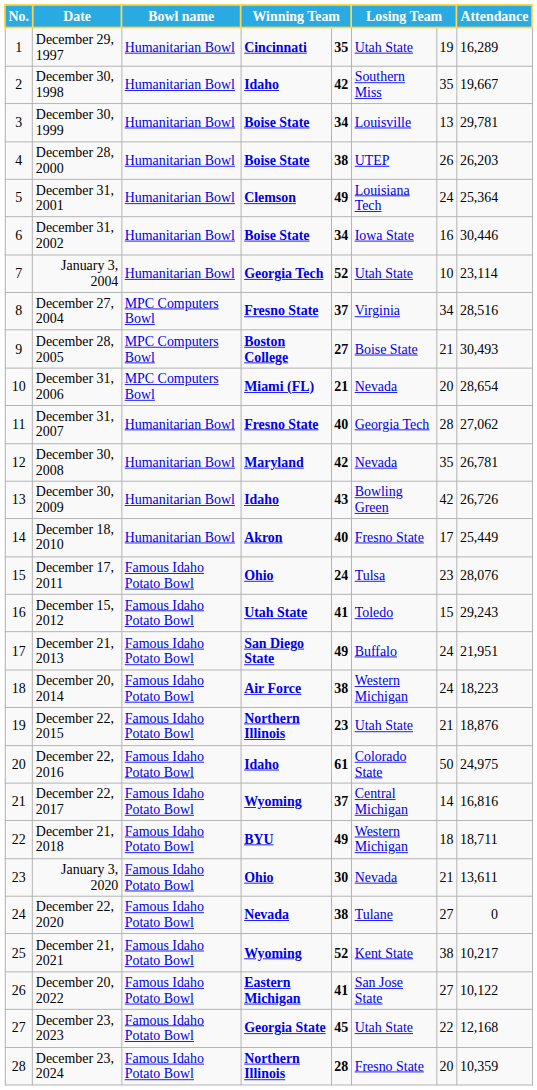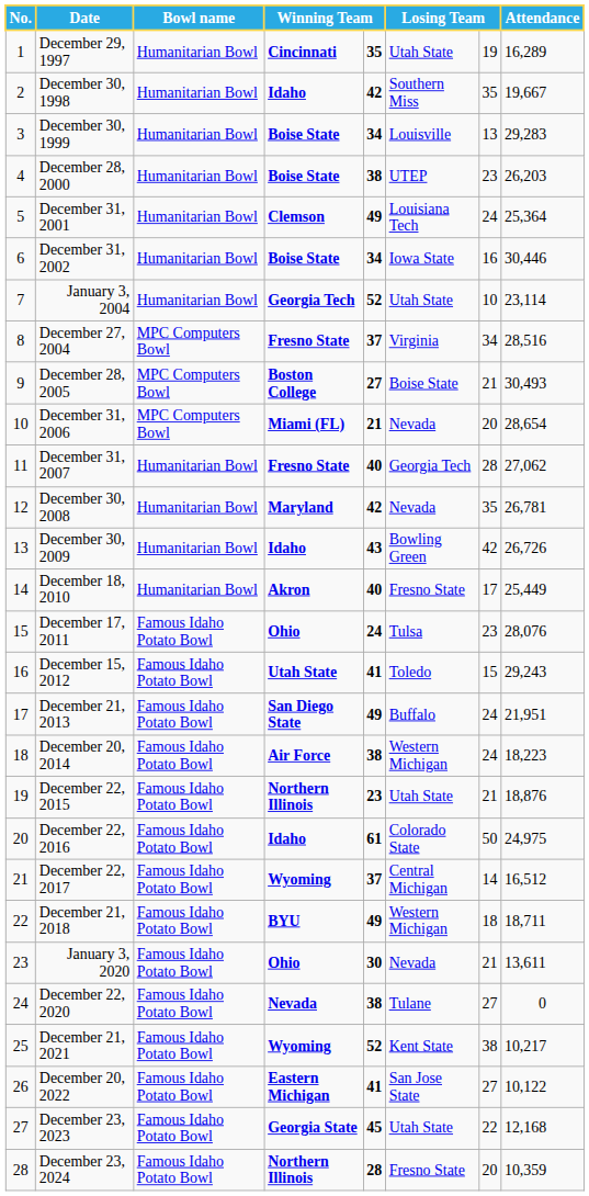 <table class="wikitable">
 <tr>
 <th style="background:#29AAE3; color:#FFFFFF; border: 2px solid #FED74E;">No.</th>
 <th style="background:#29AAE3; color:#FFFFFF; border: 2px solid #FED74E;">Date</th>
 <th style="background:#29AAE3; color:#FFFFFF; border: 2px solid #FED74E;">Bowl name</th>
 <th style="background:#29AAE3; color:#FFFFFF; border: 2px solid #FED74E;" colspan=2>Winning Team</th>
 <th style="background:#29AAE3; color:#FFFFFF; border: 2px solid #FED74E;" colspan=2>Losing Team</th>
 <th style="background:#29AAE3; color:#FFFFFF; border: 2px solid #FED74E;">Attendance</th>
 </tr>
 <tr>
 <td align=center>1</td>
 <td>December 29, 1997</td>
 <td><a href='#'>Humanitarian Bowl</a></td>
 <td><strong><a href='#'>Cincinnati</a></strong></td>
 <td><strong>35</strong></td>
 <td><a href='#'>Utah State</a></td>
 <td>19</td>
 <td>16,289</td>
 </tr>
 <tr>
 <td align=center>2</td>
 <td>December 30, 1998</td>
 <td><a href='#'>Humanitarian Bowl</a></td>
 <td><strong><a href='#'>Idaho</a></strong></td>
 <td><strong>42</strong></td>
 <td><a href='#'>Southern Miss</a></td>
 <td>35</td>
 <td>19,667</td>
 </tr>
 <tr>
 <td align=center>3</td>
 <td>December 30, 1999</td>
 <td><a href='#'>Humanitarian Bowl</a></td>
 <td><strong><a href='#'>Boise State</a></strong></td>
 <td><strong>34</strong></td>
 <td><a href='#'>Louisville</a></td>
 <td>13</td>
-<td>29,781</td>
+<td>29,283</td>
 </tr>
 <tr>
 <td align=center>4</td>
 <td>December 28, 2000</td>
 <td><a href='#'>Humanitarian Bowl</a></td>
 <td><strong><a href='#'>Boise State</a></strong></td>
 <td><strong>38</strong></td>
 <td><a href='#'>UTEP</a></td>
-<td>26</td>
+<td>23</td>
 <td>26,203</td>
 </tr>
 <tr>
 <td align=center>5</td>
 <td>December 31, 2001</td>
 <td><a href='#'>Humanitarian Bowl</a></td>
 <td><strong><a href='#'>Clemson</a></strong></td>
 <td><strong>49</strong></td>
 <td><a href='#'>Louisiana Tech</a></td>
 <td>24</td>
 <td>25,364</td>
 </tr>
 <tr>
 <td align=center>6</td>
 <td>December 31, 2002</td>
 <td><a href='#'>Humanitarian Bowl</a></td>
 <td><strong><a href='#'>Boise State</a></strong></td>
 <td><strong>34</strong></td>
 <td><a href='#'>Iowa State</a></td>
 <td>16</td>
 <td>30,446</td>
 </tr>
 <tr>
 <td align=center>7</td>
 <td align=right>January 3, 2004</td>
 <td><a href='#'>Humanitarian Bowl</a></td>
 <td><strong><a href='#'>Georgia Tech</a></strong></td>
 <td><strong>52</strong></td>
 <td><a href='#'>Utah State</a></td>
 <td>10</td>
 <td>23,114</td>
 </tr>
 <tr>
 <td align=center>8</td>
 <td>December 27, 2004</td>
 <td><a href='#'>MPC Computers Bowl</a></td>
 <td><strong><a href='#'>Fresno State</a></strong></td>
 <td><strong>37</strong></td>
 <td><a href='#'>Virginia</a></td>
 <td>34 </td>
 <td>28,516</td>
 </tr>
 <tr>
 <td align=center>9</td>
 <td>December 28, 2005</td>
 <td><a href='#'>MPC Computers Bowl</a></td>
 <td><strong><a href='#'>Boston College</a></strong></td>
 <td><strong>27</strong></td>
 <td><a href='#'>Boise State</a></td>
 <td>21</td>
 <td>30,493</td>
 </tr>
 <tr>
 <td align=center>10</td>
 <td>December 31, 2006</td>
 <td><a href='#'>MPC Computers Bowl</a></td>
 <td><strong><a href='#'>Miami (FL)</a></strong></td>
 <td><strong>21</strong></td>
 <td><a href='#'>Nevada</a></td>
 <td>20</td>
 <td>28,654</td>
 </tr>
 <tr>
 <td align=center>11</td>
 <td>December 31, 2007</td>
 <td><a href='#'>Humanitarian Bowl</a></td>
 <td><strong><a href='#'>Fresno State</a></strong></td>
 <td><strong>40</strong></td>
 <td><a href='#'>Georgia Tech</a></td>
 <td>28</td>
 <td>27,062</td>
 </tr>
 <tr>
 <td align=center>12</td>
 <td>December 30, 2008</td>
 <td><a href='#'>Humanitarian Bowl</a></td>
 <td><strong><a href='#'>Maryland</a></strong></td>
 <td><strong>42</strong></td>
 <td><a href='#'>Nevada</a></td>
 <td>35</td>
 <td>26,781</td>
 </tr>
 <tr>
 <td align=center>13</td>
 <td>December 30, 2009</td>
 <td><a href='#'>Humanitarian Bowl</a></td>
 <td><strong><a href='#'>Idaho</a></strong></td>
 <td><strong>43</strong></td>
 <td><a href='#'>Bowling Green</a></td>
 <td>42</td>
 <td>26,726</td>
 </tr>
 <tr>
 <td align=center>14</td>
 <td>December 18, 2010</td>
 <td><a href='#'>Humanitarian Bowl</a></td>
 <td><strong><a href='#'>Akron</a></strong></td>
 <td><strong>40</strong></td>
 <td><a href='#'>Fresno State</a></td>
 <td>17</td>
 <td>25,449</td>
 </tr>
 <tr>
 <td align=center>15</td>
 <td>December 17, 2011</td>
 <td><a href='#'>Famous Idaho Potato Bowl</a></td>
 <td><strong><a href='#'>Ohio</a></strong></td>
 <td><strong>24</strong></td>
 <td><a href='#'>Tulsa</a></td>
 <td>23</td>
 <td>28,076</td>
 </tr>
 <tr>
 <td align=center>16</td>
 <td>December 15, 2012</td>
 <td><a href='#'>Famous Idaho Potato Bowl</a></td>
 <td><strong><a href='#'>Utah State</a></strong></td>
 <td><strong>41</strong></td>
 <td><a href='#'>Toledo</a></td>
 <td>15</td>
 <td>29,243</td>
 </tr>
 <tr>
 <td align=center>17</td>
 <td>December 21, 2013</td>
 <td><a href='#'>Famous Idaho Potato Bowl</a></td>
 <td><strong><a href='#'>San Diego State</a></strong></td>
 <td><strong>49</strong></td>
 <td><a href='#'>Buffalo</a></td>
 <td>24</td>
 <td>21,951</td>
 </tr>
 <tr>
 <td align=center>18</td>
 <td>December 20, 2014</td>
 <td><a href='#'>Famous Idaho Potato Bowl</a></td>
 <td><strong><a href='#'>Air Force</a></strong></td>
 <td><strong>38</strong></td>
 <td><a href='#'>Western Michigan</a></td>
 <td>24</td>
 <td>18,223</td>
 </tr>
 <tr>
 <td align=center>19</td>
 <td>December 22, 2015</td>
 <td><a href='#'>Famous Idaho Potato Bowl</a></td>
 <td><strong><a href='#'>Northern Illinois</a></strong></td>
 <td><strong>23</strong></td>
 <td><a href='#'>Utah State</a></td>
 <td>21</td>
 <td>18,876</td>
 </tr>
 <tr>
 <td align=center>20</td>
 <td>December 22, 2016</td>
 <td><a href='#'>Famous Idaho Potato Bowl</a></td>
 <td><strong><a href='#'>Idaho</a></strong></td>
 <td><strong>61</strong></td>
 <td><a href='#'>Colorado State</a></td>
 <td>50</td>
 <td>24,975</td>
 </tr>
 <tr>
 <td align=center>21</td>
 <td>December 22, 2017</td>
 <td><a href='#'>Famous Idaho Potato Bowl</a></td>
 <td><strong><a href='#'>Wyoming</a></strong></td>
 <td><strong>37</strong></td>
 <td><a href='#'>Central Michigan</a></td>
 <td>14</td>
-<td>16,816</td>
+<td>16,512</td>
 </tr>
 <tr>
 <td align=center>22</td>
 <td>December 21, 2018</td>
 <td><a href='#'>Famous Idaho Potato Bowl</a></td>
 <td><strong><a href='#'>BYU</a></strong></td>
 <td><strong>49</strong></td>
 <td><a href='#'>Western Michigan</a></td>
 <td>18</td>
 <td>18,711</td>
 </tr>
 <tr>
 <td align=center>23</td>
 <td align=right>January 3, 2020</td>
 <td><a href='#'>Famous Idaho Potato Bowl</a></td>
 <td><strong><a href='#'>Ohio</a></strong></td>
 <td><strong>30</strong></td>
 <td><a href='#'>Nevada</a></td>
 <td>21</td>
 <td>13,611</td>
 </tr>
 <tr>
 <td align=center>24</td>
 <td>December 22, 2020</td>
 <td><a href='#'>Famous Idaho Potato Bowl</a></td>
 <td><strong><a href='#'>Nevada</a></strong></td>
 <td><strong>38</strong></td>
 <td><a href='#'>Tulane</a></td>
 <td>27</td>
 <td align=center>0</td>
 </tr>
 <tr>
 <td align=center>25</td>
 <td>December 21, 2021</td>
 <td><a href='#'>Famous Idaho Potato Bowl</a></td>
 <td><strong><a href='#'>Wyoming</a></strong></td>
 <td><strong>52</strong></td>
 <td><a href='#'>Kent State</a></td>
 <td>38</td>
 <td>10,217</td>
 </tr>
 <tr>
 <td align=center>26</td>
 <td>December 20, 2022</td>
 <td><a href='#'>Famous Idaho Potato Bowl</a></td>
 <td><strong><a href='#'>Eastern Michigan</a></strong></td>
 <td><strong>41</strong></td>
 <td><a href='#'>San Jose State</a></td>
 <td>27</td>
 <td>10,122</td>
 </tr>
 <tr>
 <td align=center>27</td>
 <td>December 23, 2023</td>
 <td><a href='#'>Famous Idaho Potato Bowl</a></td>
 <td><strong><a href='#'>Georgia State</a></strong></td>
 <td><strong>45</strong></td>
 <td><a href='#'>Utah State</a></td>
 <td>22</td>
 <td>12,168</td>
 </tr>
 <tr>
 <td align=center>28</td>
 <td>December 23, 2024</td>
 <td><a href='#'>Famous Idaho Potato Bowl</a></td>
 <td><strong><a href='#'>Northern Illinois</a></strong></td>
 <td><strong>28</strong></td>
 <td><a href='#'>Fresno State</a></td>
 <td>20 </td>
 <td>10,359</td>
 </tr>
 </table>
